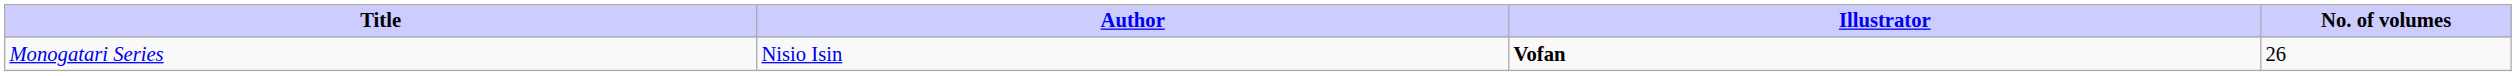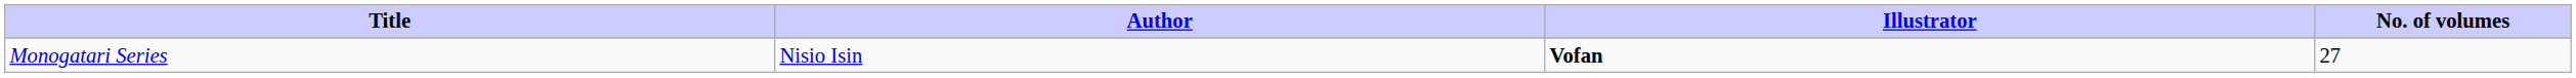 <table class="wikitable" style="width: 98%;">
 <tr>
 <th width=30% style="background:#ccf;">Title</th>
 <th width=30% style="background:#ccf;"><a href='#'>Author</a></th>
 <th width=30% style="background:#ccf;"><a href='#'>Illustrator</a></th>
 <th width=30% style="background:#ccf;">No. of volumes</th>
 </tr>
 <tr>
 <td><em><a href='#'>Monogatari Series</a></em></td>
 <td><a href='#'>Nisio Isin</a></td>
 <td><strong>Vofan</strong></td>
-<td>26</td>
+<td>27</td>
 </tr>
 </table>
